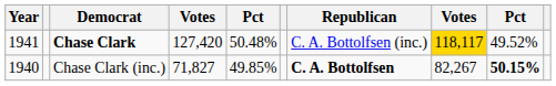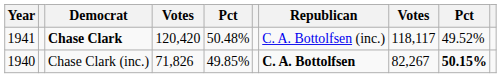 <table class="wikitable" style="margin:0.5em ; font-size:95%">
 <tr>
 <th>Year</th>
 <th></th>
 <th>Democrat</th>
 <th>Votes</th>
 <th>Pct</th>
 <th></th>
 <th>Republican</th>
 <th>Votes</th>
 <th>Pct</th>
 <th></th>
 </tr>
 <tr>
 <td>1941</td>
 <td></td>
 <td><strong>Chase Clark</strong></td>
-<td>127,420</td>
+<td>120,420</td>
 <td>50.48%</td>
 <td></td>
 <td><a href='#'>C. A. Bottolfsen</a> (inc.)</td>
-<td style="background: gold;">118,117</td>
+<td>118,117</td>
 <td>49.52%</td>
 <td></td>
 </tr>
 <tr>
 <td>1940</td>
 <td></td>
 <td>Chase Clark (inc.)</td>
-<td>71,827</td>
+<td>71,826</td>
 <td>49.85%</td>
 <td></td>
 <td><strong>C. A. Bottolfsen</strong></td>
 <td>82,267</td>
 <td><strong>50.15%</strong></td>
 <td></td>
 </tr>
 </table>
